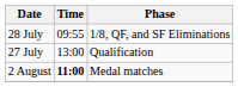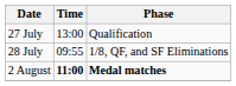 <table class=wikitable>
 <tr>
 <th>Date</th>
 <th>Time</th>
 <th>Phase</th>
 </tr>
 <tr>
+<td>27 July</td>
+<td>13:00</td>
+<td>Qualification</td>
+</tr>
+<tr>
 <td>28 July</td>
 <td>09:55</td>
 <td>1/8, QF, and SF Eliminations</td>
 </tr>
 <tr>
-<td>27 July</td>
-<td>13:00</td>
-<td>Qualification</td>
-</tr>
-<tr>
 <td>2 August</td>
 <td><strong>11:00</strong></td>
-<td>Medal matches</td>
+<td><strong>Medal matches</strong></td>
 </tr>
 <tr>
 </tr>
 </table>
